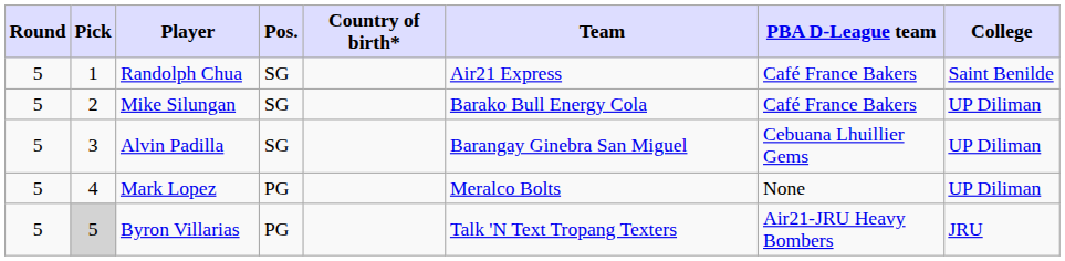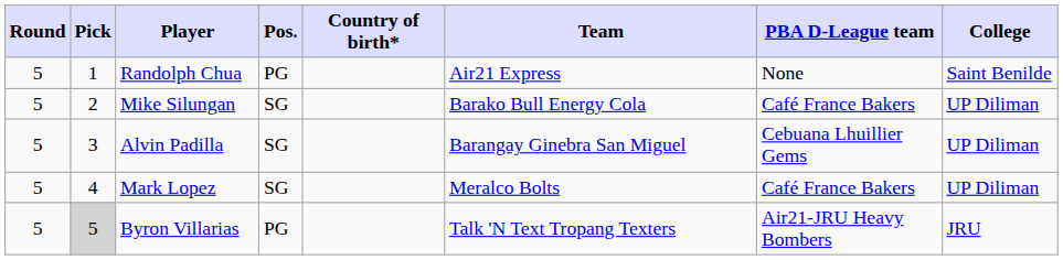 <table class="wikitable sortable sortable">
 <tr>
 <th style="background:#ddf; width:1%;">Round</th>
 <th style="background:#ddf; width:1%;">Pick</th>
 <th style="background:#ddf; width:15%;">Player</th>
 <th style="background:#ddf; width:1%;">Pos.</th>
 <th style="background:#ddf; width:15%;">Country of birth*</th>
 <th style="background:#ddf; width:35%;">Team</th>
 <th style="background:#ddf; width:20%;"><a href='#'>PBA D-League</a> team</th>
 <th style="background:#ddf; width:20%;">College</th>
 </tr>
 <tr>
 <td align=center>5</td>
 <td align=center>1</td>
 <td><a href='#'>Randolph Chua</a></td>
-<td>SG</td>
+<td>PG</td>
 <td></td>
 <td><a href='#'>Air21 Express</a></td>
-<td><a href='#'>Café France Bakers</a></td>
+<td>None</td>
 <td><a href='#'>Saint Benilde</a></td>
 </tr>
 <tr>
 <td align=center>5</td>
 <td align=center>2</td>
 <td><a href='#'>Mike Silungan</a></td>
 <td>SG</td>
 <td></td>
 <td><a href='#'>Barako Bull Energy Cola</a></td>
 <td><a href='#'>Café France Bakers</a></td>
 <td><a href='#'>UP Diliman</a></td>
 </tr>
 <tr>
 <td align=center>5</td>
 <td align=center>3</td>
 <td><a href='#'>Alvin Padilla</a></td>
 <td>SG</td>
 <td></td>
 <td><a href='#'>Barangay Ginebra San Miguel</a></td>
 <td><a href='#'>Cebuana Lhuillier Gems</a></td>
 <td><a href='#'>UP Diliman</a></td>
 </tr>
 <tr>
 <td align=center>5</td>
 <td align=center>4</td>
 <td><a href='#'>Mark Lopez</a></td>
-<td>PG</td>
+<td>SG</td>
 <td></td>
 <td><a href='#'>Meralco Bolts</a></td>
-<td>None</td>
+<td><a href='#'>Café France Bakers</a></td>
 <td><a href='#'>UP Diliman</a></td>
 </tr>
 <tr>
 <td align=center>5</td>
 <td align=center style="background: lightgrey;">5</td>
 <td><a href='#'>Byron Villarias</a></td>
 <td>PG</td>
 <td></td>
 <td><a href='#'>Talk 'N Text Tropang Texters</a></td>
 <td><a href='#'>Air21-JRU Heavy Bombers</a></td>
 <td><a href='#'>JRU</a></td>
 </tr>
 </table>
